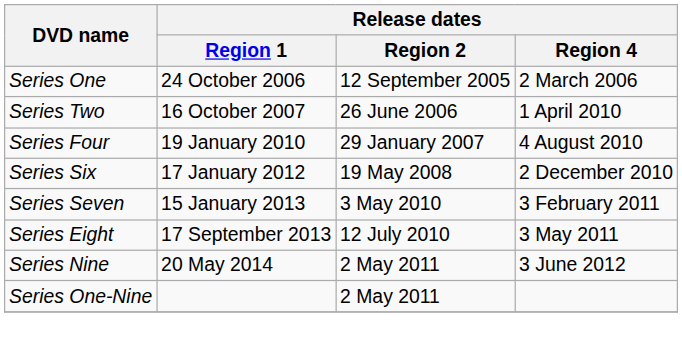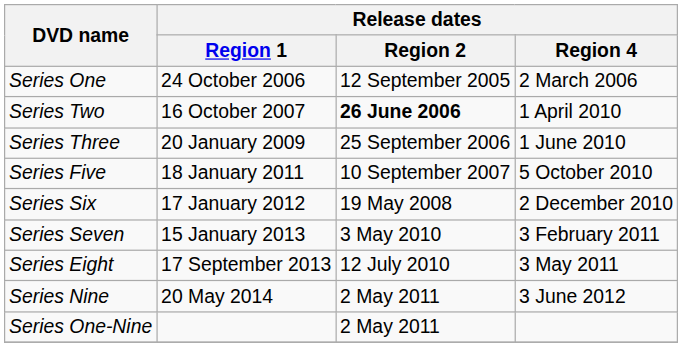 <table class="wikitable">
 <tr>
 <th rowspan="2">DVD name</th>
 <th colspan="3">Release dates</th>
 </tr>
 <tr>
 <th><a href='#'>Region</a> 1</th>
 <th>Region 2</th>
 <th>Region 4</th>
 </tr>
 <tr>
 <td><em>Series One</em></td>
 <td>24 October 2006</td>
 <td>12 September 2005</td>
 <td>2 March 2006</td>
 </tr>
 <tr>
 <td><em>Series Two</em></td>
 <td>16 October 2007</td>
-<td>26 June 2006</td>
+<td><strong>26 June 2006</strong></td>
 <td>1 April 2010</td>
 </tr>
 <tr>
-<td><em>Series Four</em></td>
-<td>19 January 2010</td>
-<td>29 January 2007</td>
-<td>4 August 2010</td>
+<td><em>Series Three</em></td>
+<td>20 January 2009</td>
+<td>25 September 2006</td>
+<td>1 June 2010</td>
+</tr>
+<tr>
+<td><em>Series Five</em></td>
+<td>18 January 2011</td>
+<td>10 September 2007</td>
+<td>5 October 2010</td>
 </tr>
 <tr>
 <td><em>Series Six</em></td>
 <td>17 January 2012</td>
 <td>19 May 2008</td>
 <td>2 December 2010</td>
 </tr>
 <tr>
 <td><em>Series Seven</em></td>
 <td>15 January 2013</td>
 <td>3 May 2010</td>
 <td>3 February 2011</td>
 </tr>
 <tr>
 <td><em>Series Eight</em></td>
 <td>17 September 2013</td>
 <td>12 July 2010</td>
 <td>3 May 2011</td>
 </tr>
 <tr>
 <td><em>Series Nine</em></td>
 <td>20 May 2014</td>
 <td>2 May 2011</td>
 <td>3 June 2012</td>
 </tr>
 <tr>
 <td><em>Series One-Nine</em></td>
 <td></td>
 <td>2 May 2011</td>
 <td></td>
 </tr>
 <tr>
 </tr>
 </table>
